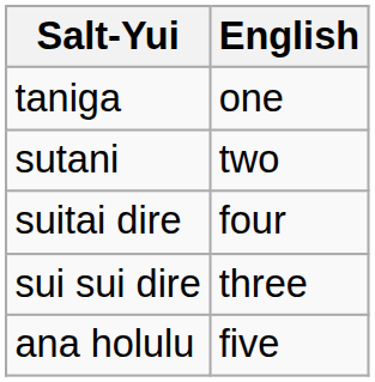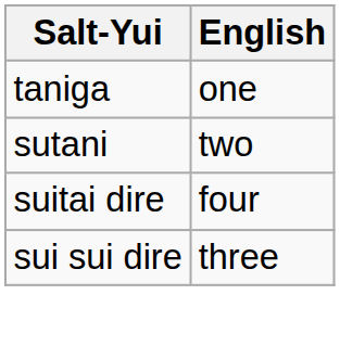 <table class="wikitable">
 <tr>
 <th>Salt-Yui</th>
 <th>English</th>
 </tr>
 <tr>
 <td>taniga</td>
 <td>one</td>
 </tr>
 <tr>
 <td>sutani</td>
 <td>two</td>
 </tr>
 <tr>
 <td>suitai dire</td>
 <td>four</td>
 </tr>
 <tr>
 <td>sui sui dire</td>
 <td>three</td>
 </tr>
-<tr>
-<td>ana holulu</td>
-<td>five</td>
-</tr>
 </table>
